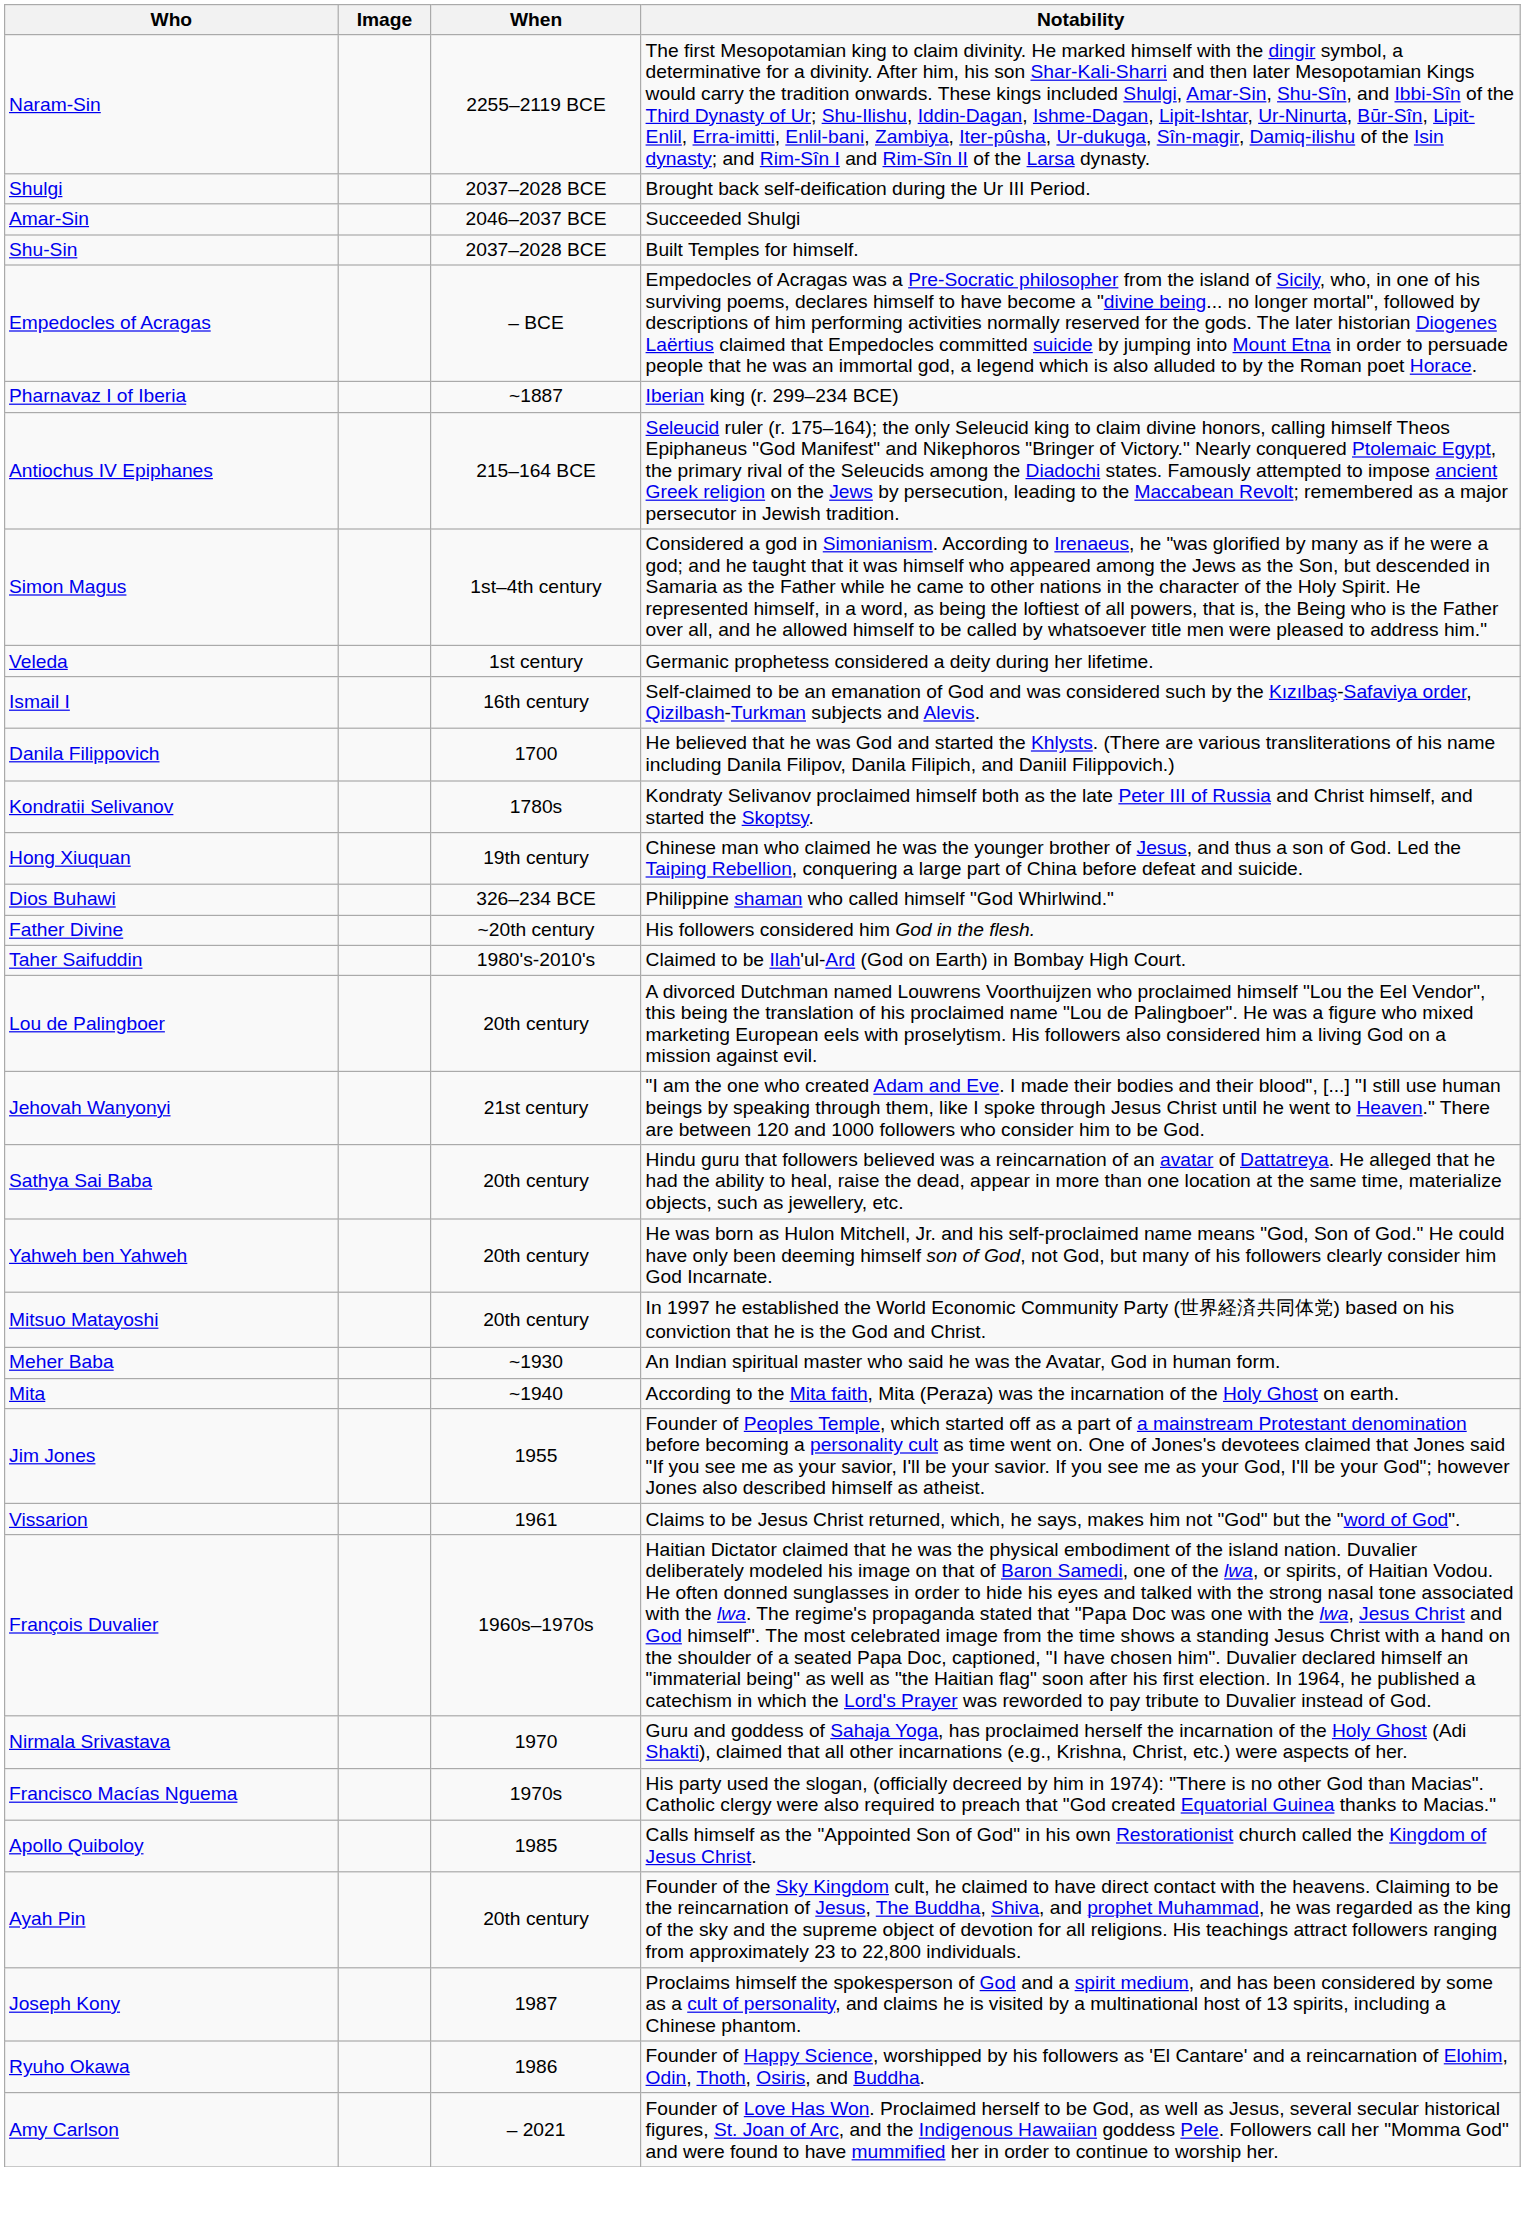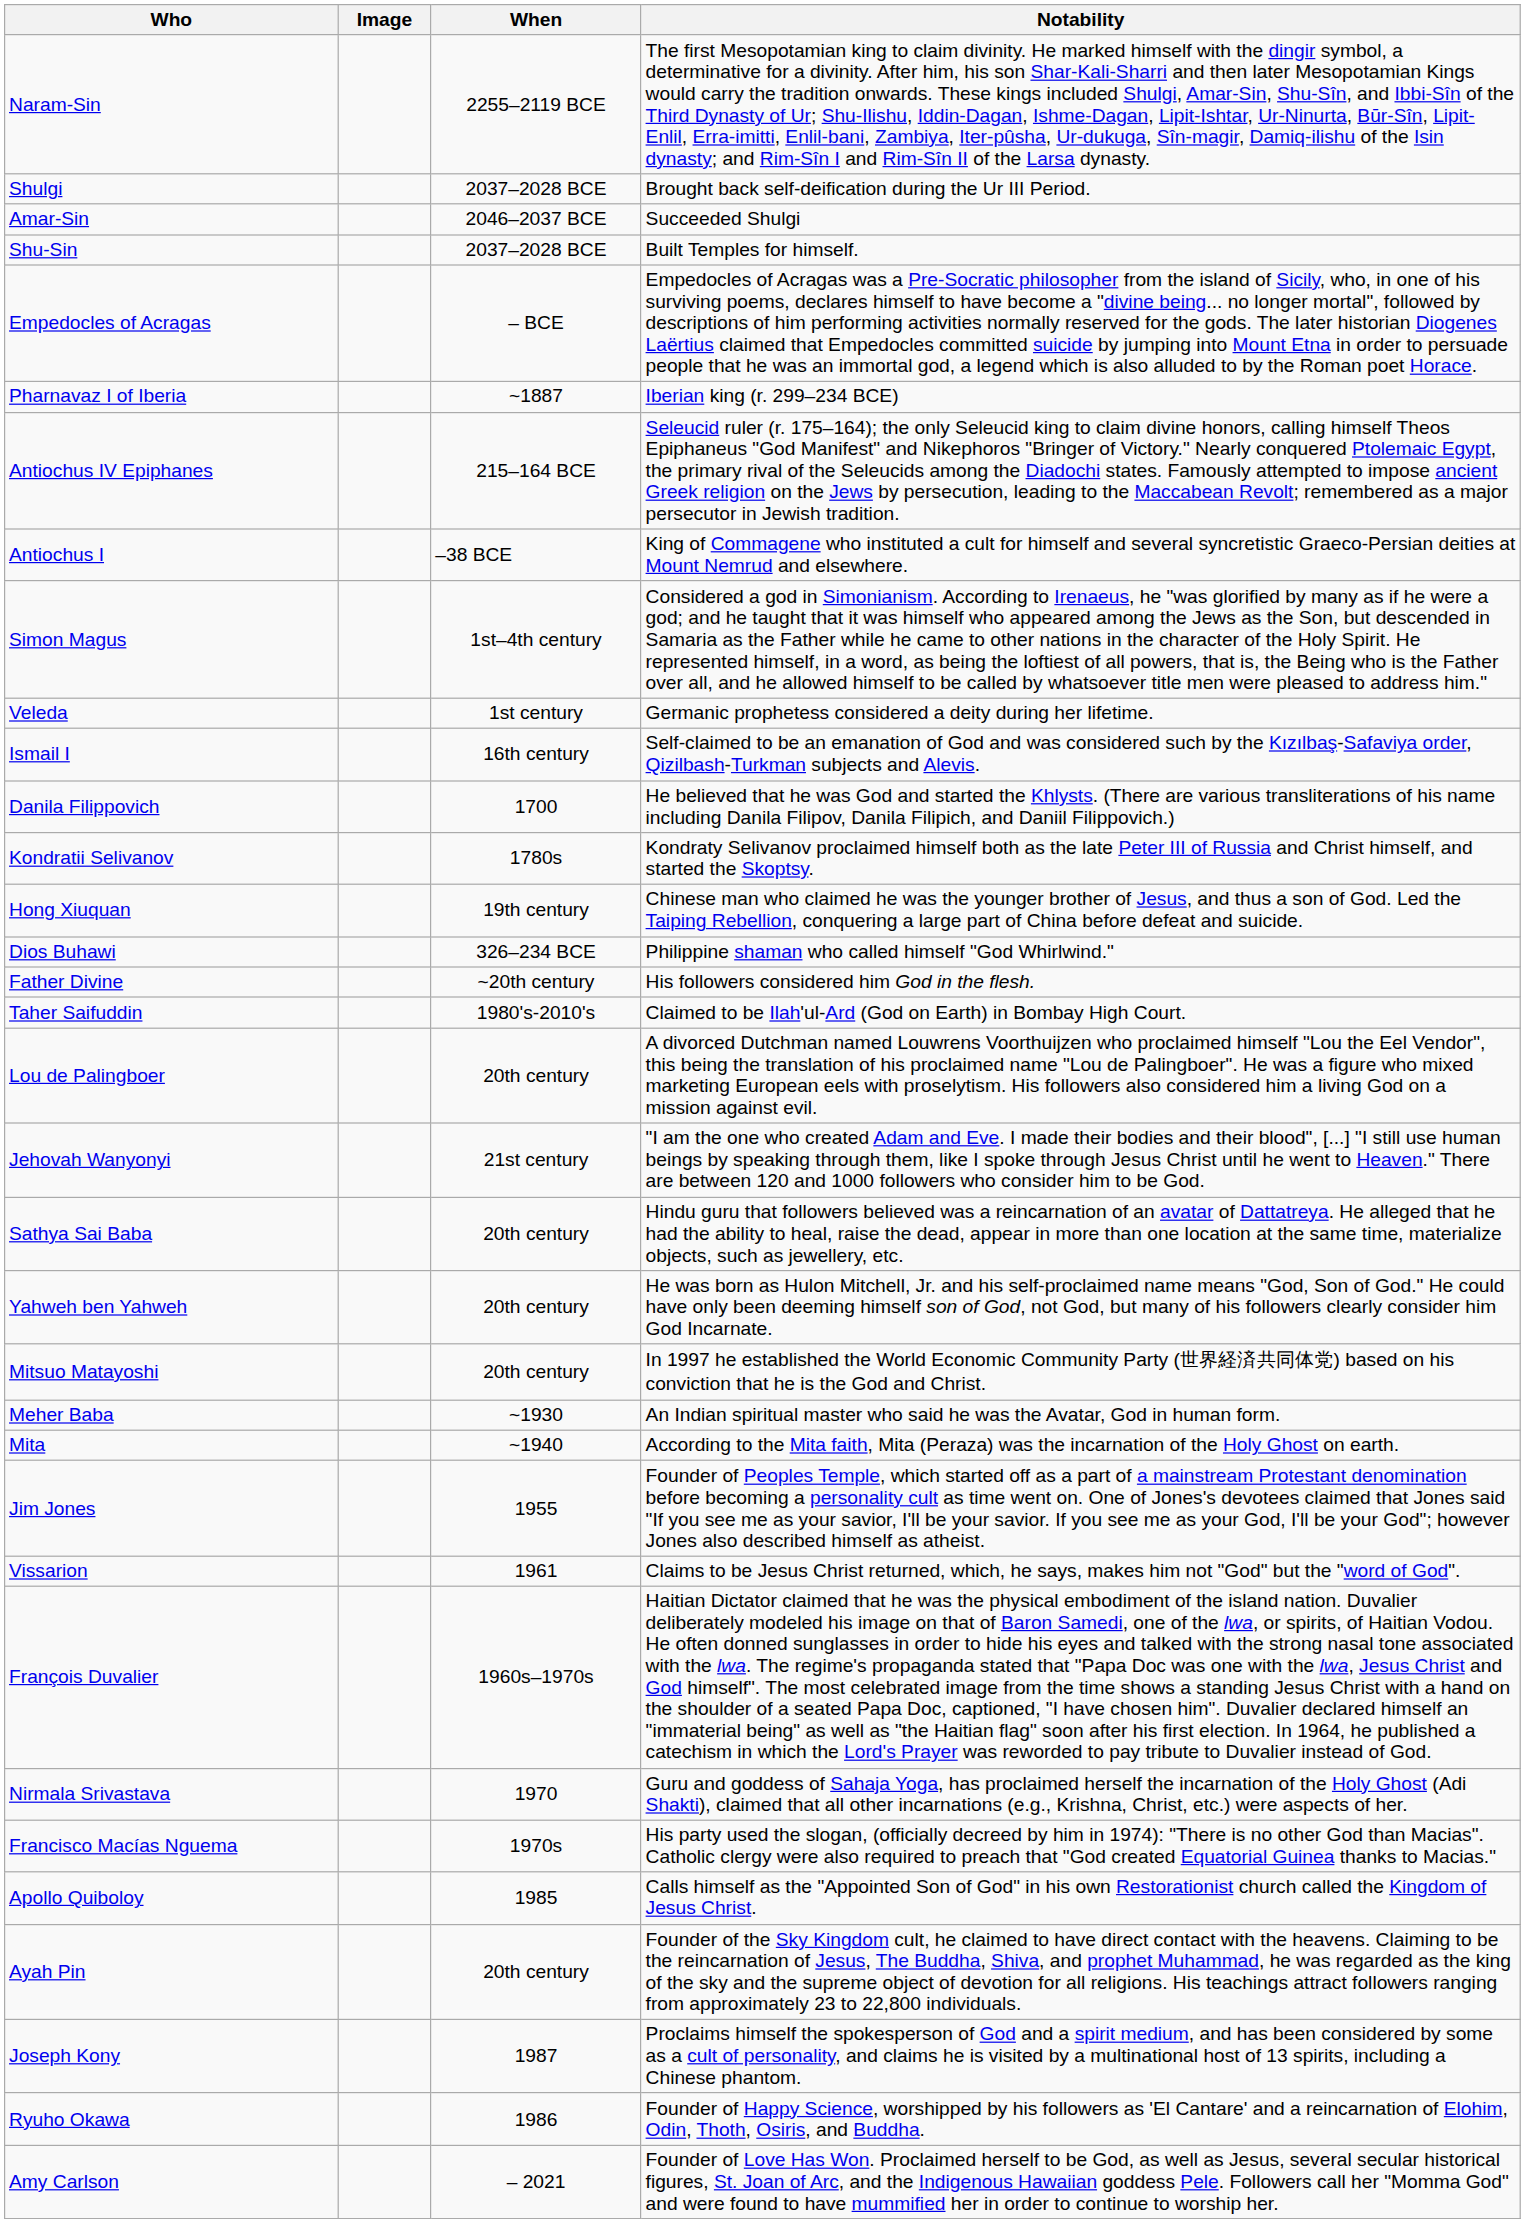 <table class="wikitable sortable" style="width:100%">
 <tr>
 <th style="width:22%;">Who</th>
 <th style="width:70px;">Image</th>
 <th>When</th>
 <th style="width:58%;">Notability</th>
 </tr>
 <tr>
 <td><a href='#'>Naram-Sin</a></td>
 <td></td>
 <td style="text-align:center;">2255–2119 BCE</td>
 <td>The first Mesopotamian king to claim divinity. He marked himself with the <a href='#'>dingir</a> symbol, a determinative for a divinity. After him, his son <a href='#'>Shar-Kali-Sharri</a> and then later Mesopotamian Kings would carry the tradition onwards. These kings included <a href='#'>Shulgi</a>, <a href='#'>Amar-Sin</a>, <a href='#'>Shu-Sîn</a>, and <a href='#'>Ibbi-Sîn</a> of the <a href='#'>Third Dynasty of Ur</a>; <a href='#'>Shu-Ilishu</a>, <a href='#'>Iddin-Dagan</a>, <a href='#'>Ishme-Dagan</a>, <a href='#'>Lipit-Ishtar</a>, <a href='#'>Ur-Ninurta</a>, <a href='#'>Būr-Sîn</a>, <a href='#'>Lipit-Enlil</a>, <a href='#'>Erra-imitti</a>, <a href='#'>Enlil-bani</a>, <a href='#'>Zambiya</a>, <a href='#'>Iter-pûsha</a>, <a href='#'>Ur-dukuga</a>, <a href='#'>Sîn-magir</a>, <a href='#'>Damiq-ilishu</a> of the <a href='#'>Isin dynasty</a>; and <a href='#'>Rim-Sîn I</a> and <a href='#'>Rim-Sîn II</a> of the <a href='#'>Larsa</a> dynasty.</td>
 </tr>
 <tr>
 <td><a href='#'>Shulgi</a></td>
 <td></td>
 <td style="text-align:center;">2037–2028 BCE</td>
 <td>Brought back self-deification during the Ur III Period.</td>
 </tr>
 <tr>
 <td><a href='#'>Amar-Sin</a></td>
 <td></td>
 <td style="text-align:center;">2046–2037 BCE</td>
 <td>Succeeded Shulgi</td>
 </tr>
 <tr>
 <td><a href='#'>Shu-Sin</a></td>
 <td></td>
 <td style="text-align:center;">2037–2028 BCE</td>
 <td>Built Temples for himself.</td>
 </tr>
 <tr>
 <td><a href='#'>Empedocles of Acragas</a></td>
 <td></td>
 <td style="text-align:center;"> –  BCE</td>
 <td>Empedocles of Acragas was a <a href='#'>Pre-Socratic philosopher</a> from the island of <a href='#'>Sicily</a>, who, in one of his surviving poems, declares himself to have become a "<a href='#'>divine being</a>... no longer mortal", followed by descriptions of him performing activities normally reserved for the gods. The later historian <a href='#'>Diogenes Laërtius</a> claimed that Empedocles committed <a href='#'>suicide</a> by jumping into <a href='#'>Mount Etna</a> in order to persuade people that he was an immortal god, a legend which is also alluded to by the Roman poet <a href='#'>Horace</a>.</td>
 </tr>
 <tr>
 <td><a href='#'>Pharnavaz I of Iberia</a></td>
 <td></td>
 <td style="text-align:center;">~1887</td>
 <td><a href='#'>Iberian</a> king (r. 299–234 BCE)</td>
 </tr>
 <tr>
 <td><a href='#'>Antiochus IV Epiphanes</a></td>
 <td></td>
 <td style="text-align:center;">215–164 BCE</td>
 <td><a href='#'>Seleucid</a> ruler (r. 175–164); the only Seleucid king to claim divine honors, calling himself Theos Epiphaneus "God Manifest" and Nikephoros "Bringer of Victory." Nearly conquered <a href='#'>Ptolemaic Egypt</a>, the primary rival of the Seleucids among the <a href='#'>Diadochi</a> states. Famously attempted to impose <a href='#'>ancient Greek religion</a> on the <a href='#'>Jews</a> by persecution, leading to the <a href='#'>Maccabean Revolt</a>; remembered as a major persecutor in Jewish tradition.</td>
+</tr>
+<tr>
+<td><a href='#'>Antiochus I</a></td>
+<td></td>
+<td>–38 BCE</td>
+<td>King of <a href='#'>Commagene</a> who instituted a cult for himself and several syncretistic Graeco-Persian deities at <a href='#'>Mount Nemrud</a> and elsewhere.</td>
 </tr>
 <tr>
 <td><a href='#'>Simon Magus</a></td>
 <td></td>
 <td style="text-align:center;">1st–4th century</td>
 <td>Considered a god in <a href='#'>Simonianism</a>. According to <a href='#'>Irenaeus</a>, he "was glorified by many as if he were a god; and he taught that it was himself who appeared among the Jews as the Son, but descended in Samaria as the Father while he came to other nations in the character of the Holy Spirit. He represented himself, in a word, as being the loftiest of all powers, that is, the Being who is the Father over all, and he allowed himself to be called by whatsoever title men were pleased to address him."</td>
 </tr>
 <tr>
 <td><a href='#'>Veleda</a></td>
 <td></td>
 <td style="text-align:center;">1st century</td>
 <td>Germanic prophetess considered a deity during her lifetime.</td>
 </tr>
 <tr>
 <td><a href='#'>Ismail I</a></td>
 <td></td>
 <td style="text-align:center;">16th century</td>
 <td>Self-claimed to be an emanation of God and was considered such by the <a href='#'>Kızılbaş</a>-<a href='#'>Safaviya order</a>, <a href='#'>Qizilbash</a>-<a href='#'>Turkman</a> subjects and <a href='#'>Alevis</a>.</td>
 </tr>
 <tr>
 <td><a href='#'>Danila Filippovich</a></td>
 <td></td>
 <td style="text-align:center;">1700</td>
 <td>He believed that he was God and started the <a href='#'>Khlysts</a>. (There are various transliterations of his name including Danila Filipov, Danila Filipich, and Daniil Filippovich.)</td>
 </tr>
 <tr>
 <td><a href='#'>Kondratii Selivanov</a></td>
 <td></td>
 <td style="text-align:center;">1780s</td>
 <td>Kondraty Selivanov proclaimed himself both as the late <a href='#'>Peter III of Russia</a> and Christ himself, and started the <a href='#'>Skoptsy</a>.</td>
 </tr>
 <tr>
 <td><a href='#'>Hong Xiuquan</a></td>
 <td></td>
 <td style="text-align:center;">19th century</td>
 <td>Chinese man who claimed he was the younger brother of <a href='#'>Jesus</a>, and thus a son of God. Led the <a href='#'>Taiping Rebellion</a>, conquering a large part of China before defeat and suicide.</td>
 </tr>
 <tr>
 <td><a href='#'>Dios Buhawi</a></td>
 <td></td>
 <td style="text-align:center;">326–234 BCE</td>
 <td>Philippine <a href='#'>shaman</a> who called himself "God Whirlwind."</td>
 </tr>
 <tr>
 <td><a href='#'>Father Divine</a></td>
 <td></td>
 <td style="text-align:center;">~20th century</td>
 <td>His followers considered him <em>God in the flesh.</em></td>
 </tr>
 <tr>
 <td><a href='#'>Taher Saifuddin</a></td>
 <td></td>
 <td style="text-align:center;">1980's-2010's</td>
 <td>Claimed to be <a href='#'>Ilah</a>'ul-<a href='#'>Ard</a> (God on Earth) in Bombay High Court.</td>
 </tr>
 <tr>
 <td><a href='#'>Lou de Palingboer</a></td>
 <td></td>
 <td style="text-align:center;">20th century</td>
 <td>A divorced Dutchman named Louwrens Voorthuijzen who proclaimed himself "Lou the Eel Vendor", this being the translation of his proclaimed name "Lou de Palingboer". He was a figure who mixed marketing European eels with proselytism. His followers also considered him a living God on a mission against evil.</td>
 </tr>
 <tr>
 <td><a href='#'>Jehovah Wanyonyi</a></td>
 <td></td>
 <td style="text-align:center;">21st century</td>
 <td>"I am the one who created <a href='#'>Adam and Eve</a>. I made their bodies and their blood", [...] "I still use human beings by speaking through them, like I spoke through Jesus Christ until he went to <a href='#'>Heaven</a>." There are between 120 and 1000 followers who consider him to be God.</td>
 </tr>
 <tr>
 <td><a href='#'>Sathya Sai Baba</a></td>
 <td></td>
 <td style="text-align:center;">20th century</td>
 <td>Hindu guru that followers believed was a reincarnation of an <a href='#'>avatar</a> of <a href='#'>Dattatreya</a>. He alleged that he had the ability to heal, raise the dead, appear in more than one location at the same time, materialize objects, such as jewellery, etc.</td>
 </tr>
 <tr>
 <td><a href='#'>Yahweh ben Yahweh</a></td>
 <td></td>
 <td style="text-align:center;">20th century</td>
 <td>He was born as Hulon Mitchell, Jr. and his self-proclaimed name means "God, Son of God." He could have only been deeming himself <em>son of God</em>, not God, but many of his followers clearly consider him God Incarnate.</td>
 </tr>
 <tr>
 <td><a href='#'>Mitsuo Matayoshi</a></td>
 <td></td>
 <td style="text-align:center;">20th century</td>
 <td>In 1997 he established the World Economic Community Party (世界経済共同体党) based on his conviction that he is the God and Christ.</td>
 </tr>
 <tr>
 <td><a href='#'>Meher Baba</a></td>
 <td></td>
 <td style="text-align:center;">~1930</td>
 <td>An Indian spiritual master who said he was the Avatar, God in human form.</td>
 </tr>
 <tr>
 <td><a href='#'>Mita</a></td>
 <td></td>
 <td style="text-align:center;">~1940</td>
 <td>According to the <a href='#'>Mita faith</a>, Mita (Peraza) was the incarnation of the <a href='#'>Holy Ghost</a> on earth.</td>
 </tr>
 <tr>
 <td><a href='#'>Jim Jones</a></td>
 <td></td>
 <td style="text-align:center;">1955</td>
 <td>Founder of <a href='#'>Peoples Temple</a>, which started off as a part of <a href='#'>a mainstream Protestant denomination</a> before becoming a <a href='#'>personality cult</a> as time went on. One of Jones's devotees claimed that Jones said "If you see me as your savior, I'll be your savior. If you see me as your God, I'll be your God"; however Jones also described himself as atheist.</td>
 </tr>
 <tr>
 <td><a href='#'>Vissarion</a></td>
 <td></td>
 <td style="text-align:center;">1961</td>
 <td>Claims to be Jesus Christ returned, which, he says, makes him not "God" but the "<a href='#'>word of God</a>".</td>
 </tr>
 <tr>
 <td><a href='#'>François Duvalier</a></td>
 <td></td>
 <td style="text-align:center;">1960s–1970s</td>
 <td>Haitian Dictator claimed that he was the physical embodiment of the island nation. Duvalier deliberately modeled his image on that of <a href='#'>Baron&nbsp;Samedi</a>, one of the <em><a href='#'>lwa</a></em>, or spirits, of Haitian Vodou. He often donned sunglasses in order to hide his eyes and talked with the strong nasal tone associated with the <em><a href='#'>lwa</a></em>. The regime's propaganda stated that "Papa Doc was one with the <em><a href='#'>lwa</a></em>, <a href='#'>Jesus Christ</a> and <a href='#'>God</a> himself". The most celebrated image from the time shows a standing Jesus Christ with a hand on the shoulder of a seated Papa Doc, captioned, "I have chosen him". Duvalier declared himself an "immaterial being" as well as "the Haitian flag" soon after his first election. In 1964, he published a catechism in which the <a href='#'>Lord's Prayer</a> was reworded to pay tribute to Duvalier instead of God.</td>
 </tr>
 <tr>
 <td><a href='#'>Nirmala Srivastava</a></td>
 <td></td>
 <td style="text-align:center;">1970</td>
 <td>Guru and goddess of <a href='#'>Sahaja Yoga</a>, has proclaimed herself the incarnation of the <a href='#'>Holy Ghost</a> (Adi <a href='#'>Shakti</a>), claimed that all other incarnations (e.g., Krishna, Christ, etc.) were aspects of her.</td>
 </tr>
 <tr>
 <td><a href='#'>Francisco Macías Nguema</a></td>
 <td></td>
 <td style="text-align:center;">1970s</td>
 <td>His party used the slogan, (officially decreed by him in 1974): "There is no other God than Macias". Catholic clergy were also required to preach that "God created <a href='#'>Equatorial Guinea</a> thanks to Macias."</td>
 </tr>
 <tr>
 <td><a href='#'>Apollo Quiboloy</a></td>
 <td></td>
 <td style="text-align:center;">1985</td>
 <td>Calls himself as the "Appointed Son of God" in his own <a href='#'>Restorationist</a> church called the <a href='#'>Kingdom of Jesus Christ</a>.</td>
 </tr>
 <tr>
 <td><a href='#'>Ayah Pin</a></td>
 <td></td>
 <td style="text-align:center;">20th century</td>
 <td>Founder of the <a href='#'>Sky Kingdom</a> cult, he claimed to have direct contact with the heavens. Claiming to be the reincarnation of <a href='#'>Jesus</a>, <a href='#'>The Buddha</a>, <a href='#'>Shiva</a>, and  <a href='#'>prophet Muhammad</a>, he was regarded as the king of the sky and the supreme object of devotion for all religions. His teachings attract followers ranging from approximately 23 to 22,800 individuals.</td>
 </tr>
 <tr>
 <td><a href='#'>Joseph Kony</a></td>
 <td></td>
 <td style="text-align:center;">1987</td>
 <td>Proclaims himself the spokesperson of <a href='#'>God</a> and a <a href='#'>spirit medium</a>, and has been considered by some as a <a href='#'>cult of personality</a>, and claims he is visited by a multinational host of 13 spirits, including a Chinese phantom.</td>
 </tr>
 <tr>
 <td><a href='#'>Ryuho Okawa</a></td>
 <td></td>
 <td style="text-align:center;">1986</td>
 <td>Founder of <a href='#'>Happy Science</a>, worshipped by his followers as 'El Cantare' and a reincarnation of <a href='#'>Elohim</a>, <a href='#'>Odin</a>, <a href='#'>Thoth</a>, <a href='#'>Osiris</a>, and <a href='#'>Buddha</a>.</td>
 </tr>
 <tr>
 <td><a href='#'>Amy Carlson</a></td>
 <td></td>
 <td style="text-align:center;"> – 2021</td>
 <td>Founder of <a href='#'>Love Has Won</a>. Proclaimed herself to be God, as well as Jesus, several secular historical figures, <a href='#'>St. Joan of Arc</a>, and the <a href='#'>Indigenous Hawaiian</a> goddess <a href='#'>Pele</a>. Followers call her "Momma God" and were found to have <a href='#'>mummified</a> her in order to continue to worship her.</td>
 </tr>
 </table>
